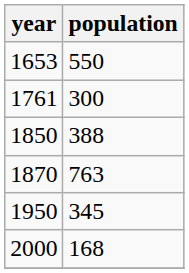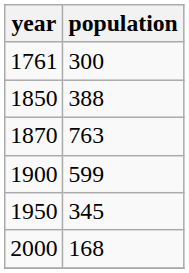 <table class="wikitable">
 <tr>
 <th>year</th>
 <th>population</th>
-</tr>
-<tr>
-<td>1653</td>
-<td>550</td>
 </tr>
 <tr>
 <td>1761</td>
 <td>300</td>
 </tr>
 <tr>
 <td>1850</td>
 <td>388</td>
 </tr>
 <tr>
 <td>1870</td>
 <td>763</td>
 </tr>
 <tr>
+<td>1900</td>
+<td>599</td>
+</tr>
+<tr>
 <td>1950</td>
 <td>345</td>
 </tr>
 <tr>
 <td>2000</td>
 <td>168</td>
 </tr>
 <tr>
 </tr>
 </table>
